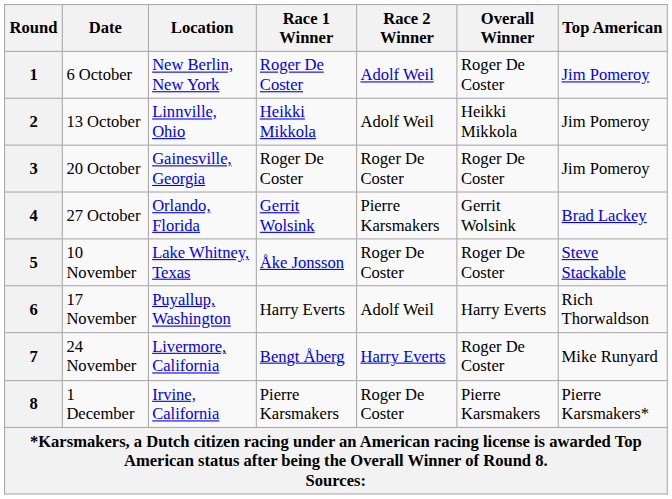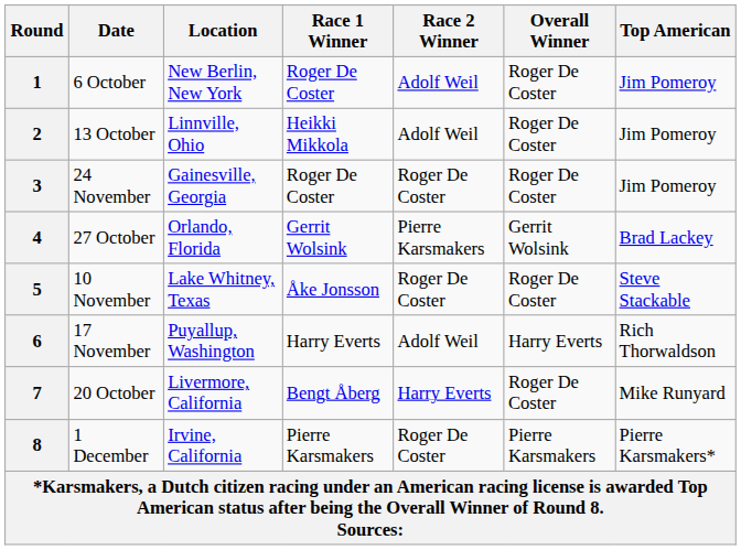 <table class="wikitable" style="font-size: 95%;">
 <tr>
 <th align=center>Round</th>
 <th align=center>Date</th>
 <th align=center>Location</th>
 <th align=center>Race 1 Winner</th>
 <th align=center>Race 2 Winner</th>
 <th align=center>Overall Winner</th>
 <th align=center>Top American</th>
 </tr>
 <tr>
 <th>1</th>
 <td>6 October</td>
 <td><a href='#'>New Berlin, New York</a></td>
 <td> <a href='#'>Roger De Coster</a></td>
 <td> <a href='#'>Adolf Weil</a></td>
 <td> Roger De Coster</td>
 <td><a href='#'>Jim Pomeroy</a></td>
 </tr>
 <tr>
 <th>2</th>
 <td>13 October</td>
 <td><a href='#'>Linnville, Ohio</a></td>
 <td> <a href='#'>Heikki Mikkola</a></td>
 <td> Adolf Weil</td>
-<td> Heikki Mikkola</td>
+<td> Roger De Coster</td>
 <td>Jim Pomeroy</td>
 </tr>
 <tr>
 <th>3</th>
-<td>20 October</td>
+<td>24 November</td>
 <td><a href='#'>Gainesville, Georgia</a></td>
 <td> Roger De Coster</td>
 <td> Roger De Coster</td>
 <td> Roger De Coster</td>
 <td>Jim Pomeroy</td>
 </tr>
 <tr>
 <th>4</th>
 <td>27 October</td>
 <td><a href='#'>Orlando, Florida</a></td>
 <td> <a href='#'>Gerrit Wolsink</a></td>
 <td> Pierre Karsmakers</td>
 <td> Gerrit Wolsink</td>
 <td><a href='#'>Brad Lackey</a></td>
 </tr>
 <tr>
 <th>5</th>
 <td>10 November</td>
 <td><a href='#'>Lake Whitney, Texas</a></td>
 <td> <a href='#'>Åke Jonsson</a></td>
 <td> Roger De Coster</td>
 <td> Roger De Coster</td>
 <td><a href='#'>Steve Stackable</a></td>
 </tr>
 <tr>
 <th>6</th>
 <td>17 November</td>
 <td><a href='#'>Puyallup, Washington</a></td>
 <td> Harry Everts</td>
 <td> Adolf Weil</td>
 <td> Harry Everts</td>
 <td>Rich Thorwaldson</td>
 </tr>
 <tr>
 <th>7</th>
-<td>24 November</td>
+<td>20 October</td>
 <td><a href='#'>Livermore, California</a></td>
 <td> <a href='#'>Bengt Åberg</a></td>
 <td> <a href='#'>Harry Everts</a></td>
 <td> Roger De Coster</td>
 <td>Mike Runyard</td>
 </tr>
 <tr>
 <th>8</th>
 <td>1 December</td>
 <td><a href='#'>Irvine, California</a></td>
 <td> Pierre Karsmakers</td>
 <td> Roger De Coster</td>
 <td> Pierre Karsmakers</td>
 <td>Pierre Karsmakers*</td>
 </tr>
 <tr>
 <th colspan=8>*Karsmakers, a Dutch citizen racing under an American racing license is awarded Top American status after being the Overall Winner of Round 8.<br>Sources:</th>
 </tr>
 </table>
